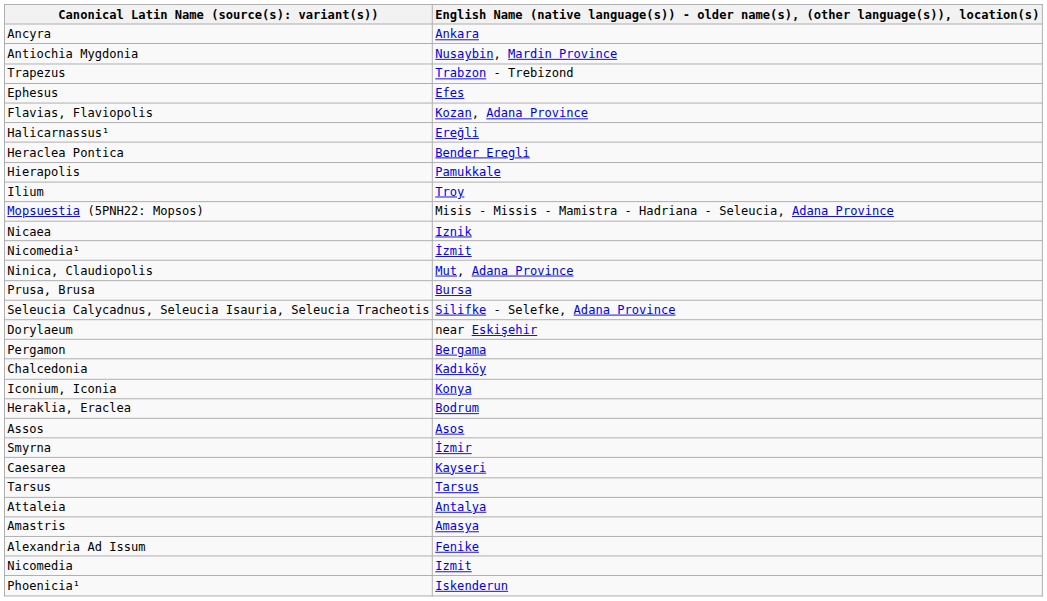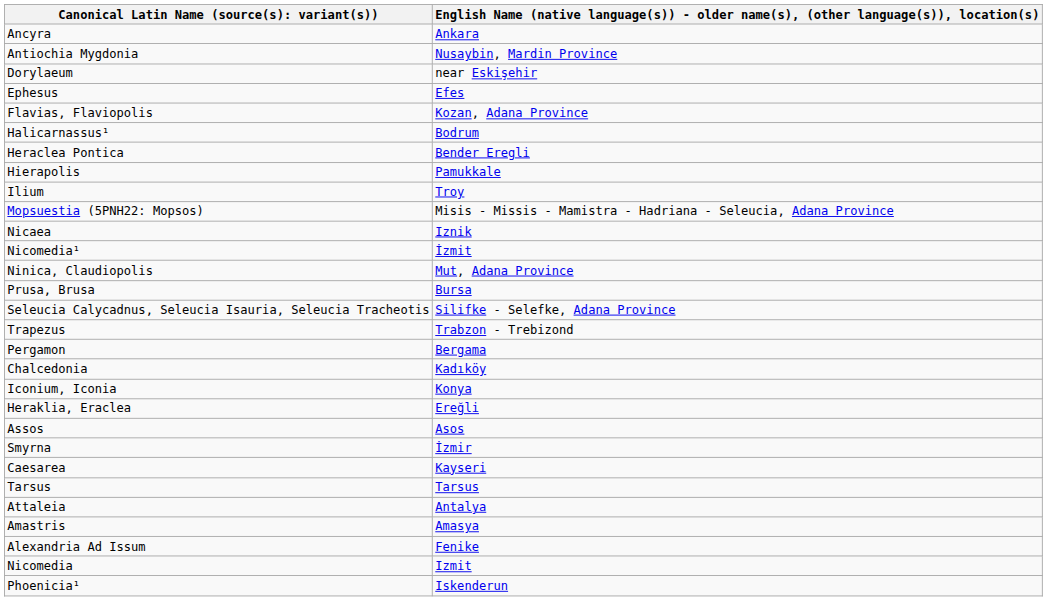 <table class="wikitable">
 <tr>
 <th>Canonical Latin Name (source(s): variant(s))</th>
 <th>English Name (native language(s)) - older name(s), (other language(s)), location(s)</th>
 </tr>
 <tr>
 <td>Ancyra</td>
 <td><a href='#'>Ankara</a></td>
 </tr>
 <tr>
 <td>Antiochia Mygdonia</td>
 <td><a href='#'>Nusaybin</a>, <a href='#'>Mardin Province</a></td>
 </tr>
 <tr>
-<td>Trapezus</td>
-<td><a href='#'>Trabzon</a> - Trebizond</td>
+<td>Dorylaeum</td>
+<td>near <a href='#'>Eskişehir</a></td>
 </tr>
 <tr>
 <td>Ephesus</td>
 <td><a href='#'>Efes</a></td>
 </tr>
 <tr>
 <td>Flavias, Flaviopolis</td>
 <td><a href='#'>Kozan</a>, <a href='#'>Adana Province</a></td>
 </tr>
 <tr>
 <td>Halicarnassus¹</td>
-<td><a href='#'>Ereğli</a></td>
+<td><a href='#'>Bodrum</a></td>
 </tr>
 <tr>
 <td>Heraclea Pontica</td>
 <td><a href='#'>Bender Eregli</a></td>
 </tr>
 <tr>
 <td>Hierapolis</td>
 <td><a href='#'>Pamukkale</a></td>
 </tr>
 <tr>
 <td>Ilium</td>
 <td><a href='#'>Troy</a></td>
 </tr>
 <tr>
 <td><a href='#'>Mopsuestia</a> (5PNH22: Mopsos)</td>
 <td>Misis - Missis - Mamistra - Hadriana - Seleucia, <a href='#'>Adana Province</a></td>
 </tr>
 <tr>
 <td>Nicaea</td>
 <td><a href='#'>Iznik</a></td>
 </tr>
 <tr>
 <td>Nicomedia¹</td>
 <td><a href='#'>İzmit</a></td>
 </tr>
 <tr>
 <td>Ninica, Claudiopolis</td>
 <td><a href='#'>Mut</a>, <a href='#'>Adana Province</a></td>
 </tr>
 <tr>
 <td>Prusa, Brusa</td>
 <td><a href='#'>Bursa</a></td>
 </tr>
 <tr>
 <td>Seleucia Calycadnus, Seleucia Isauria, Seleucia Tracheotis</td>
 <td><a href='#'>Silifke</a> - Selefke, <a href='#'>Adana Province</a></td>
 </tr>
 <tr>
-<td>Dorylaeum</td>
-<td>near <a href='#'>Eskişehir</a></td>
+<td>Trapezus</td>
+<td><a href='#'>Trabzon</a> - Trebizond</td>
 </tr>
 <tr>
 <td>Pergamon</td>
 <td><a href='#'>Bergama</a></td>
 </tr>
 <tr>
 <td>Chalcedonia</td>
 <td><a href='#'>Kadıköy</a></td>
 </tr>
 <tr>
 <td>Iconium, Iconia</td>
 <td><a href='#'>Konya</a></td>
 </tr>
 <tr>
 <td>Heraklia, Eraclea</td>
-<td><a href='#'>Bodrum</a></td>
+<td><a href='#'>Ereğli</a></td>
 </tr>
 <tr>
 <td>Assos</td>
 <td><a href='#'>Asos</a></td>
 </tr>
 <tr>
 <td>Smyrna</td>
 <td><a href='#'>İzmir</a></td>
 </tr>
 <tr>
 <td>Caesarea</td>
 <td><a href='#'>Kayseri</a></td>
 </tr>
 <tr>
 <td>Tarsus</td>
 <td><a href='#'>Tarsus</a></td>
 </tr>
 <tr>
 <td>Attaleia</td>
 <td><a href='#'>Antalya</a></td>
 </tr>
 <tr>
 <td>Amastris</td>
 <td><a href='#'>Amasya</a></td>
 </tr>
 <tr>
 <td>Alexandria Ad Issum</td>
 <td><a href='#'>Fenike</a></td>
 </tr>
 <tr>
 <td>Nicomedia</td>
 <td><a href='#'>Izmit</a></td>
 </tr>
 <tr>
 <td>Phoenicia¹</td>
 <td><a href='#'>Iskenderun</a></td>
 </tr>
 </table>
